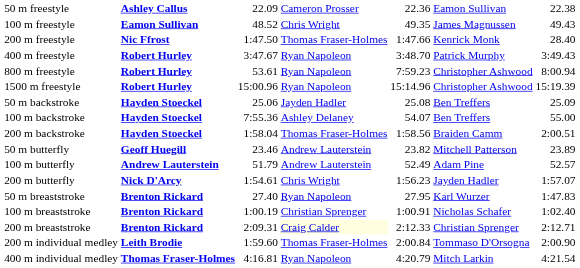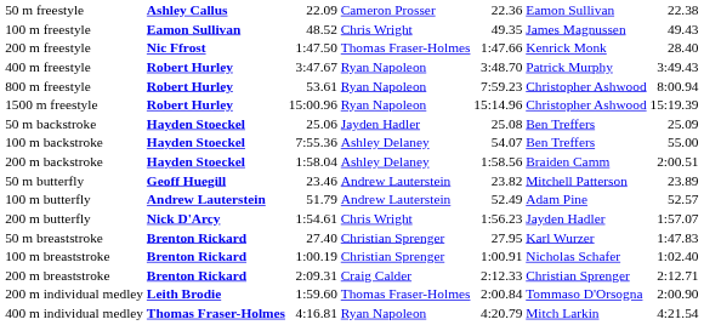 <table>
 <tr valign="top">
 <td>50 m freestyle<br></td>
 <td><strong><a href='#'>Ashley Callus</a></strong></td>
 <td align="right">22.09</td>
 <td><a href='#'>Cameron Prosser</a></td>
 <td align="right">22.36</td>
 <td><a href='#'>Eamon Sullivan</a></td>
 <td align="right">22.38</td>
 </tr>
 <tr valign="top">
 <td>100 m freestyle<br></td>
 <td><strong><a href='#'>Eamon Sullivan</a></strong></td>
 <td align="right">48.52</td>
 <td><a href='#'>Chris Wright</a></td>
 <td align="right">49.35</td>
 <td><a href='#'>James Magnussen</a></td>
 <td align="right">49.43</td>
 </tr>
 <tr valign="top">
 <td>200 m freestyle<br></td>
 <td><strong><a href='#'>Nic Ffrost</a></strong></td>
 <td align="right">1:47.50</td>
 <td><a href='#'>Thomas Fraser-Holmes</a></td>
 <td align="right">1:47.66</td>
 <td><a href='#'>Kenrick Monk</a></td>
 <td align="right">28.40</td>
 </tr>
 <tr valign="top">
 <td>400 m freestyle<br></td>
 <td><strong><a href='#'>Robert Hurley</a></strong></td>
 <td align="right">3:47.67</td>
 <td><a href='#'>Ryan Napoleon</a></td>
 <td align="right">3:48.70</td>
 <td><a href='#'>Patrick Murphy</a></td>
 <td align="right">3:49.43</td>
 </tr>
 <tr valign="top">
 <td>800 m freestyle<br></td>
 <td><strong><a href='#'>Robert Hurley</a></strong></td>
 <td align="right">53.61</td>
 <td><a href='#'>Ryan Napoleon</a></td>
 <td align="right">7:59.23</td>
 <td><a href='#'>Christopher Ashwood</a></td>
 <td align="right">8:00.94</td>
 </tr>
 <tr valign="top">
 <td>1500 m freestyle<br></td>
 <td><strong><a href='#'>Robert Hurley</a></strong></td>
 <td align="right">15:00.96</td>
 <td><a href='#'>Ryan Napoleon</a></td>
 <td align="right">15:14.96</td>
 <td><a href='#'>Christopher Ashwood</a></td>
 <td align="right">15:19.39</td>
 </tr>
 <tr valign="top">
 <td>50 m backstroke<br></td>
 <td><strong><a href='#'>Hayden Stoeckel</a></strong></td>
 <td align="right">25.06</td>
 <td><a href='#'>Jayden Hadler</a></td>
 <td align="right">25.08</td>
 <td><a href='#'>Ben Treffers</a></td>
 <td align="right">25.09</td>
 </tr>
 <tr valign="top">
 <td>100 m backstroke<br></td>
 <td><strong><a href='#'>Hayden Stoeckel</a></strong></td>
 <td align="right">7:55.36</td>
 <td><a href='#'>Ashley Delaney</a></td>
 <td align="right">54.07</td>
 <td><a href='#'>Ben Treffers</a></td>
 <td align="right">55.00</td>
 </tr>
 <tr valign="top">
 <td>200 m backstroke<br></td>
 <td><strong><a href='#'>Hayden Stoeckel</a></strong></td>
 <td align="right">1:58.04</td>
-<td><a href='#'>Thomas Fraser-Holmes</a></td>
+<td><a href='#'>Ashley Delaney</a></td>
 <td align="right">1:58.56</td>
 <td><a href='#'>Braiden Camm</a></td>
 <td align="right">2:00.51</td>
 </tr>
 <tr valign="top">
 <td>50 m butterfly<br></td>
 <td><strong><a href='#'>Geoff Huegill</a></strong></td>
 <td align="right">23.46</td>
 <td><a href='#'>Andrew Lauterstein</a></td>
 <td align="right">23.82</td>
 <td><a href='#'>Mitchell Patterson</a></td>
 <td align="right">23.89</td>
 </tr>
 <tr valign="top">
 <td>100 m butterfly<br></td>
 <td><strong><a href='#'>Andrew Lauterstein</a></strong></td>
 <td align="right">51.79</td>
 <td><a href='#'>Andrew Lauterstein</a></td>
 <td align="right">52.49</td>
 <td><a href='#'>Adam Pine</a></td>
 <td align="right">52.57</td>
 </tr>
 <tr valign="top">
 <td>200 m butterfly<br></td>
 <td><strong><a href='#'>Nick D'Arcy</a></strong></td>
 <td align="right">1:54.61</td>
 <td><a href='#'>Chris Wright</a></td>
 <td align="right">1:56.23</td>
 <td><a href='#'>Jayden Hadler</a></td>
 <td align="right">1:57.07</td>
 </tr>
 <tr valign="top">
 <td>50 m breaststroke<br></td>
 <td><strong><a href='#'>Brenton Rickard</a></strong></td>
 <td align="right">27.40</td>
-<td><a href='#'>Ryan Napoleon</a></td>
+<td><a href='#'>Christian Sprenger</a></td>
 <td align="right">27.95</td>
 <td><a href='#'>Karl Wurzer</a></td>
 <td align="right">1:47.83</td>
 </tr>
 <tr valign="top">
 <td>100 m breaststroke<br></td>
 <td><strong><a href='#'>Brenton Rickard</a></strong></td>
 <td align="right">1:00.19</td>
 <td><a href='#'>Christian Sprenger</a></td>
 <td align="right">1:00.91</td>
 <td><a href='#'>Nicholas Schafer</a></td>
 <td align="right">1:02.40</td>
 </tr>
 <tr valign="top">
 <td>200 m breaststroke<br></td>
 <td><strong><a href='#'>Brenton Rickard</a></strong></td>
 <td align="right">2:09.31</td>
-<td style="background: lightyellow;"><a href='#'>Craig Calder</a></td>
+<td><a href='#'>Craig Calder</a></td>
 <td align="right">2:12.33</td>
 <td><a href='#'>Christian Sprenger</a></td>
 <td align="right">2:12.71</td>
 </tr>
 <tr valign="top">
 <td>200 m individual medley<br></td>
 <td><strong><a href='#'>Leith Brodie</a></strong></td>
 <td align="right">1:59.60</td>
 <td><a href='#'>Thomas Fraser-Holmes</a></td>
 <td align="right">2:00.84</td>
 <td><a href='#'>Tommaso D'Orsogna</a></td>
 <td align="right">2:00.90</td>
 </tr>
 <tr valign="top">
 <td>400 m individual medley<br></td>
 <td><strong><a href='#'>Thomas Fraser-Holmes</a></strong></td>
 <td align="right">4:16.81</td>
 <td><a href='#'>Ryan Napoleon</a></td>
 <td align="right">4:20.79</td>
 <td><a href='#'>Mitch Larkin</a></td>
 <td align="right">4:21.54</td>
 </tr>
 </table>
